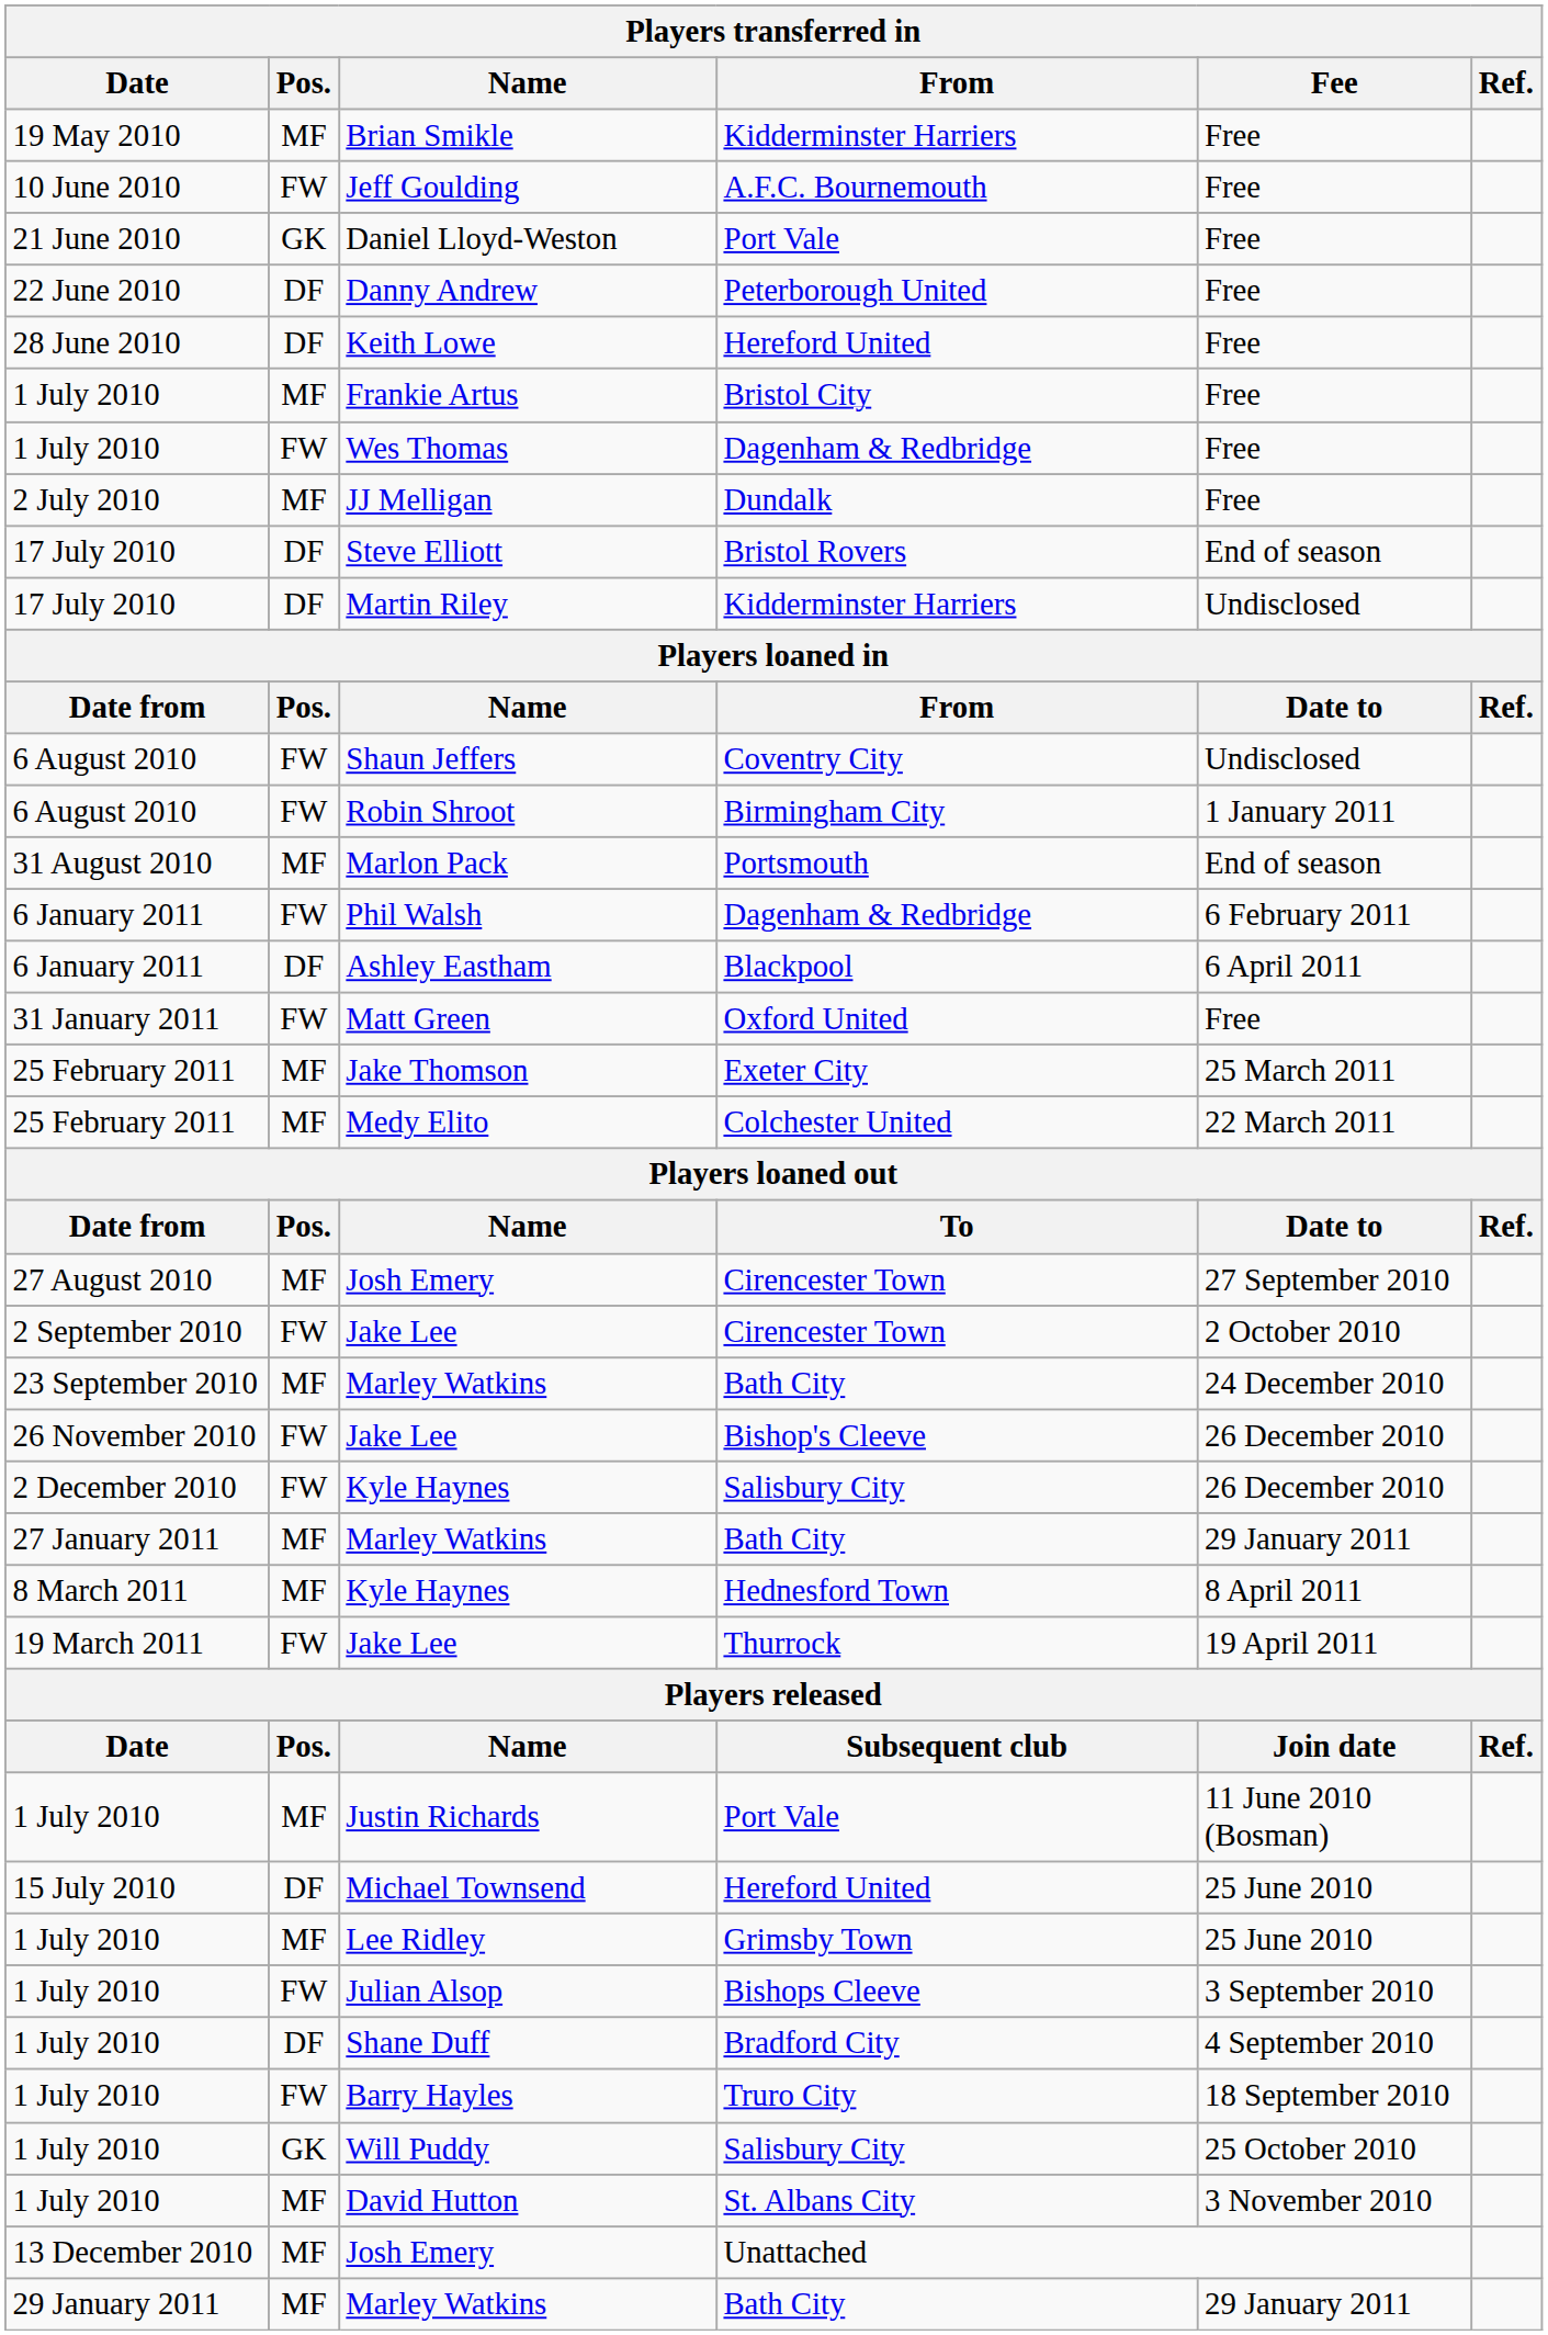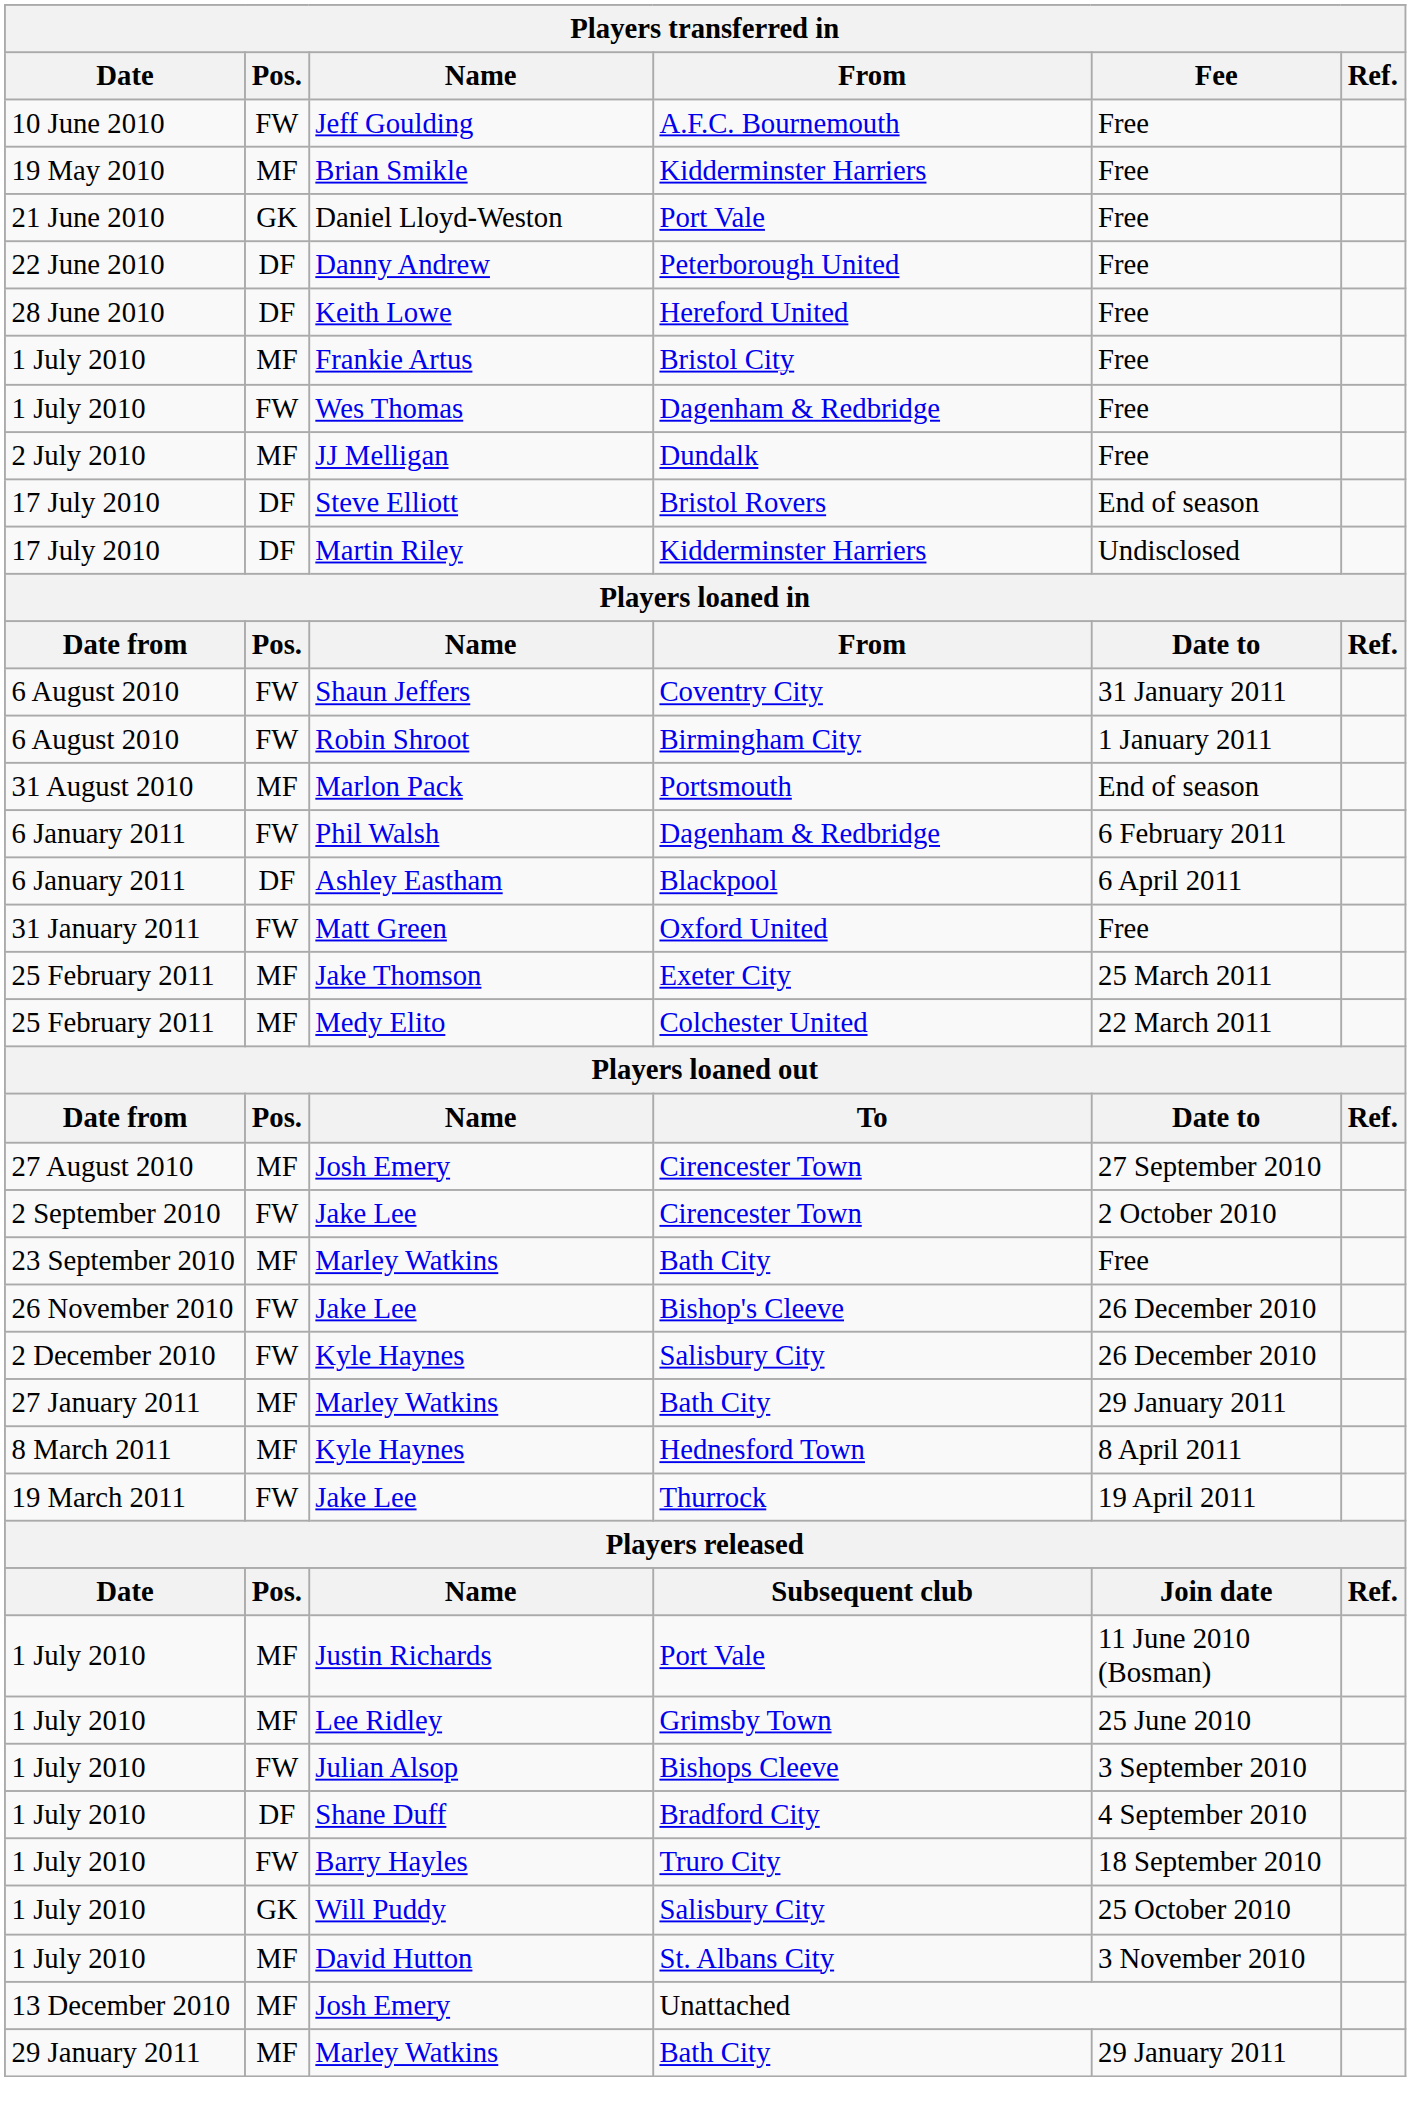 <table class="wikitable" style="font-size:95%;">
 <tr>
 <th colspan="6">Players transferred in</th>
 </tr>
 <tr>
 <th width="120px">Date</th>
 <th width="25px">Pos.</th>
 <th width="175px">Name</th>
 <th width="225px">From</th>
 <th width="125px">Fee</th>
 <th width="25px">Ref.</th>
 </tr>
 <tr>
+<td>10 June 2010</td>
+<td align="center">FW</td>
+<td> <a href='#'>Jeff Goulding</a></td>
+<td> <a href='#'>A.F.C. Bournemouth</a></td>
+<td>Free</td>
+<td align="center"></td>
+</tr>
+<tr>
 <td>19 May 2010</td>
 <td align="center">MF</td>
 <td> <a href='#'>Brian Smikle</a></td>
 <td> <a href='#'>Kidderminster Harriers</a></td>
-<td>Free</td>
-<td align="center"></td>
-</tr>
-<tr>
-<td>10 June 2010</td>
-<td align="center">FW</td>
-<td> <a href='#'>Jeff Goulding</a></td>
-<td> <a href='#'>A.F.C. Bournemouth</a></td>
 <td>Free</td>
 <td align="center"></td>
 </tr>
 <tr>
 <td>21 June 2010</td>
 <td align="center">GK</td>
 <td> Daniel Lloyd-Weston</td>
 <td> <a href='#'>Port Vale</a></td>
 <td>Free</td>
 <td align="center"></td>
 </tr>
 <tr>
 <td>22 June 2010</td>
 <td align="center">DF</td>
 <td> <a href='#'>Danny Andrew</a></td>
 <td> <a href='#'>Peterborough United</a></td>
 <td>Free</td>
 <td align="center"></td>
 </tr>
 <tr>
 <td>28 June 2010</td>
 <td align="center">DF</td>
 <td> <a href='#'>Keith Lowe</a></td>
 <td> <a href='#'>Hereford United</a></td>
 <td>Free</td>
 <td align="center"></td>
 </tr>
 <tr>
 <td>1 July 2010</td>
 <td align="center">MF</td>
 <td> <a href='#'>Frankie Artus</a></td>
 <td> <a href='#'>Bristol City</a></td>
 <td>Free</td>
 <td align="center"></td>
 </tr>
 <tr>
 <td>1 July 2010</td>
 <td align="center">FW</td>
 <td> <a href='#'>Wes Thomas</a></td>
 <td> <a href='#'>Dagenham & Redbridge</a></td>
 <td>Free</td>
 <td align="center"></td>
 </tr>
 <tr>
 <td>2 July 2010</td>
 <td align="center">MF</td>
 <td> <a href='#'>JJ Melligan</a></td>
 <td> <a href='#'>Dundalk</a></td>
 <td>Free</td>
 <td align="center"></td>
 </tr>
 <tr>
 <td>17 July 2010</td>
 <td align="center">DF</td>
 <td> <a href='#'>Steve Elliott</a></td>
 <td> <a href='#'>Bristol Rovers</a></td>
 <td>End of season</td>
 <td align="center"></td>
 </tr>
 <tr>
 <td>17 July 2010</td>
 <td align="center">DF</td>
 <td> <a href='#'>Martin Riley</a></td>
 <td> <a href='#'>Kidderminster Harriers</a></td>
 <td>Undisclosed</td>
 <td align="center"></td>
 </tr>
 <tr>
 <th colspan="6">Players loaned in</th>
 </tr>
 <tr>
 <th>Date from</th>
 <th>Pos.</th>
 <th>Name</th>
 <th>From</th>
 <th>Date to</th>
 <th>Ref.</th>
 </tr>
 <tr>
 <td>6 August 2010</td>
 <td align="center">FW</td>
 <td> <a href='#'>Shaun Jeffers</a></td>
 <td> <a href='#'>Coventry City</a></td>
-<td>Undisclosed</td>
+<td>31 January 2011</td>
 <td align="center"></td>
 </tr>
 <tr>
 <td>6 August 2010</td>
 <td align="center">FW</td>
 <td> <a href='#'>Robin Shroot</a></td>
 <td> <a href='#'>Birmingham City</a></td>
 <td>1 January 2011</td>
 <td align="center"></td>
 </tr>
 <tr>
 <td>31 August 2010</td>
 <td align="center">MF</td>
 <td> <a href='#'>Marlon Pack</a></td>
 <td> <a href='#'>Portsmouth</a></td>
 <td>End of season</td>
 <td align="center"></td>
 </tr>
 <tr>
 <td>6 January 2011</td>
 <td align="center">FW</td>
 <td> <a href='#'>Phil Walsh</a></td>
 <td> <a href='#'>Dagenham & Redbridge</a></td>
 <td>6 February 2011</td>
 <td align="center"></td>
 </tr>
 <tr>
 <td>6 January 2011</td>
 <td align="center">DF</td>
 <td> <a href='#'>Ashley Eastham</a></td>
 <td> <a href='#'>Blackpool</a></td>
 <td>6 April 2011</td>
 <td align="center"></td>
 </tr>
 <tr>
 <td>31 January 2011</td>
 <td align="center">FW</td>
 <td> <a href='#'>Matt Green</a></td>
 <td> <a href='#'>Oxford United</a></td>
 <td>Free</td>
 <td align="center"></td>
 </tr>
 <tr>
 <td>25 February 2011</td>
 <td align="center">MF</td>
 <td> <a href='#'>Jake Thomson</a></td>
 <td> <a href='#'>Exeter City</a></td>
 <td>25 March 2011</td>
 <td align="center"></td>
 </tr>
 <tr>
 <td>25 February 2011</td>
 <td align="center">MF</td>
 <td> <a href='#'>Medy Elito</a></td>
 <td> <a href='#'>Colchester United</a></td>
 <td>22 March 2011</td>
 <td align="center"></td>
 </tr>
 <tr>
 <th colspan="6">Players loaned out</th>
 </tr>
 <tr>
 <th>Date from</th>
 <th>Pos.</th>
 <th>Name</th>
 <th>To</th>
 <th>Date to</th>
 <th>Ref.</th>
 </tr>
 <tr>
 <td>27 August 2010</td>
 <td align="center">MF</td>
 <td> <a href='#'>Josh Emery</a></td>
 <td> <a href='#'>Cirencester Town</a></td>
 <td>27 September 2010</td>
 <td align="center"></td>
 </tr>
 <tr>
 <td>2 September 2010</td>
 <td align="center">FW</td>
 <td> <a href='#'>Jake Lee</a></td>
 <td> <a href='#'>Cirencester Town</a></td>
 <td>2 October 2010</td>
 <td align="center"></td>
 </tr>
 <tr>
 <td>23 September 2010</td>
 <td align="center">MF</td>
 <td> <a href='#'>Marley Watkins</a></td>
 <td> <a href='#'>Bath City</a></td>
-<td>24 December 2010</td>
+<td>Free</td>
 <td align="center"></td>
 </tr>
 <tr>
 <td>26 November 2010</td>
 <td align="center">FW</td>
 <td> <a href='#'>Jake Lee</a></td>
 <td> <a href='#'>Bishop's Cleeve</a></td>
 <td>26 December 2010</td>
 <td align="center"></td>
 </tr>
 <tr>
 <td>2 December 2010</td>
 <td align="center">FW</td>
 <td> <a href='#'>Kyle Haynes</a></td>
 <td> <a href='#'>Salisbury City</a></td>
 <td>26 December 2010</td>
 <td align="center"></td>
 </tr>
 <tr>
 <td>27 January 2011</td>
 <td align="center">MF</td>
 <td> <a href='#'>Marley Watkins</a></td>
 <td> <a href='#'>Bath City</a></td>
 <td>29 January 2011</td>
 <td align="center"></td>
 </tr>
 <tr>
 <td>8 March 2011</td>
 <td align="center">MF</td>
 <td> <a href='#'>Kyle Haynes</a></td>
 <td> <a href='#'>Hednesford Town</a></td>
 <td>8 April 2011</td>
 <td align="center"></td>
 </tr>
 <tr>
 <td>19 March 2011</td>
 <td align="center">FW</td>
 <td> <a href='#'>Jake Lee</a></td>
 <td> <a href='#'>Thurrock</a></td>
 <td>19 April 2011</td>
 <td align="center"></td>
 </tr>
 <tr>
 <th colspan="6">Players released</th>
 </tr>
 <tr>
 <th>Date</th>
 <th>Pos.</th>
 <th>Name</th>
 <th>Subsequent club</th>
 <th>Join date</th>
 <th>Ref.</th>
 </tr>
 <tr>
 <td>1 July 2010</td>
 <td align="center">MF</td>
 <td> <a href='#'>Justin Richards</a></td>
 <td> <a href='#'>Port Vale</a></td>
 <td>11 June 2010 (Bosman)</td>
-<td align="center"></td>
-</tr>
-<tr>
-<td>15 July 2010</td>
-<td align="center">DF</td>
-<td> <a href='#'>Michael Townsend</a></td>
-<td> <a href='#'>Hereford United</a></td>
-<td>25 June 2010</td>
 <td align="center"></td>
 </tr>
 <tr>
 <td>1 July 2010</td>
 <td align="center">MF</td>
 <td> <a href='#'>Lee Ridley</a></td>
 <td> <a href='#'>Grimsby Town</a></td>
 <td>25 June 2010</td>
 <td align="center"></td>
 </tr>
 <tr>
 <td>1 July 2010</td>
 <td align="center">FW</td>
 <td> <a href='#'>Julian Alsop</a></td>
 <td> <a href='#'>Bishops Cleeve</a></td>
 <td>3 September 2010</td>
 <td align="center"></td>
 </tr>
 <tr>
 <td>1 July 2010</td>
 <td align="center">DF</td>
 <td> <a href='#'>Shane Duff</a></td>
 <td> <a href='#'>Bradford City</a></td>
 <td>4 September 2010</td>
 <td align="center"></td>
 </tr>
 <tr>
 <td>1 July 2010</td>
 <td align="center">FW</td>
 <td> <a href='#'>Barry Hayles</a></td>
 <td> <a href='#'>Truro City</a></td>
 <td>18 September 2010</td>
 <td align="center"></td>
 </tr>
 <tr>
 <td>1 July 2010</td>
 <td align="center">GK</td>
 <td> <a href='#'>Will Puddy</a></td>
 <td> <a href='#'>Salisbury City</a></td>
 <td>25 October 2010</td>
 <td align="center"></td>
 </tr>
 <tr>
 <td>1 July 2010</td>
 <td align="center">MF</td>
 <td> <a href='#'>David Hutton</a></td>
 <td> <a href='#'>St. Albans City</a></td>
 <td>3 November 2010</td>
 <td align="center"></td>
 </tr>
 <tr>
 <td>13 December 2010</td>
 <td align="center">MF</td>
 <td> <a href='#'>Josh Emery</a></td>
 <td colspan="2">Unattached</td>
 <td align="center"></td>
 </tr>
 <tr>
 <td>29 January 2011</td>
 <td align="center">MF</td>
 <td> <a href='#'>Marley Watkins</a></td>
 <td> <a href='#'>Bath City</a></td>
 <td>29 January 2011</td>
 <td align="center"></td>
 </tr>
 </table>
